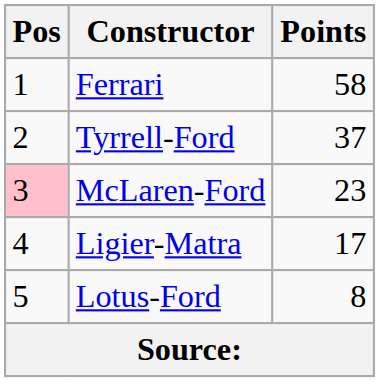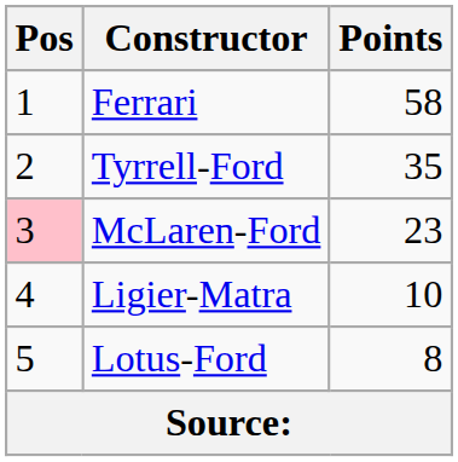 <table class="wikitable" style="font-size: 95%;">
 <tr>
 <th>Pos</th>
 <th>Constructor</th>
 <th>Points</th>
 </tr>
 <tr>
 <td>1</td>
 <td> <a href='#'>Ferrari</a></td>
 <td align="right">58</td>
 </tr>
 <tr>
 <td>2</td>
 <td> <a href='#'>Tyrrell</a>-<a href='#'>Ford</a></td>
-<td align="right">37</td>
+<td align="right">35</td>
 </tr>
 <tr>
 <td style="background: pink;">3</td>
 <td> <a href='#'>McLaren</a>-<a href='#'>Ford</a></td>
 <td align="right">23</td>
 </tr>
 <tr>
 <td>4</td>
 <td> <a href='#'>Ligier</a>-<a href='#'>Matra</a></td>
-<td align="right">17</td>
+<td align="right">10</td>
 </tr>
 <tr>
 <td>5</td>
 <td> <a href='#'>Lotus</a>-<a href='#'>Ford</a></td>
 <td align="right">8</td>
 </tr>
 <tr>
 <th colspan=4>Source:</th>
 </tr>
 </table>
